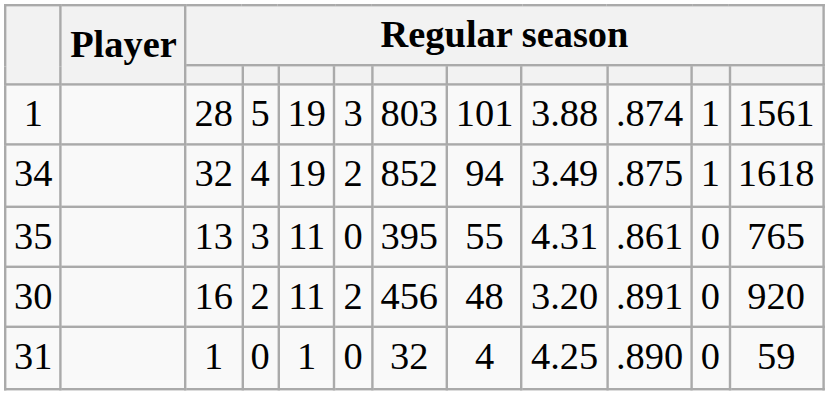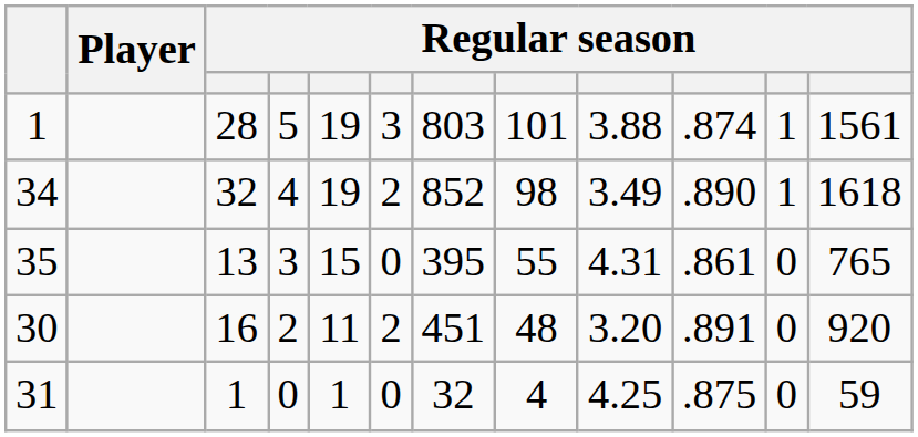 <table class="wikitable plainrowheaders" style="text-align:center;">
 <tr>
 <th scope="col" rowspan="2"></th>
 <th scope="col" rowspan="2">Player</th>
 <th scope=colgroup colspan=10>Regular season</th>
 </tr>
 <tr>
 <th scope="col"></th>
 <th scope="col"></th>
 <th scope="col"></th>
 <th scope="col"></th>
 <th scope="col"></th>
 <th scope="col"></th>
 <th scope="col"></th>
 <th scope="col"></th>
 <th scope="col"></th>
 <th scope="col"></th>
 </tr>
 <tr>
 <td scope="row">1</td>
 <td align="left"></td>
 <td>28</td>
 <td>5</td>
 <td>19</td>
 <td>3</td>
 <td>803</td>
 <td>101</td>
 <td>3.88</td>
 <td>.874</td>
 <td>1</td>
 <td>1561</td>
 </tr>
 <tr>
 <td scope="row">34</td>
 <td align="left"></td>
 <td>32</td>
 <td>4</td>
 <td>19</td>
 <td>2</td>
 <td>852</td>
-<td>94</td>
+<td>98</td>
 <td>3.49</td>
-<td>.875</td>
+<td>.890</td>
 <td>1</td>
 <td>1618</td>
 </tr>
 <tr>
 <td scope="row">35</td>
 <td align="left"></td>
 <td>13</td>
 <td>3</td>
-<td>11</td>
+<td>15</td>
 <td>0</td>
 <td>395</td>
 <td>55</td>
 <td>4.31</td>
 <td>.861</td>
 <td>0</td>
 <td>765</td>
 </tr>
 <tr>
 <td scope="row">30</td>
 <td align="left"></td>
 <td>16</td>
 <td>2</td>
 <td>11</td>
 <td>2</td>
-<td>456</td>
+<td>451</td>
 <td>48</td>
 <td>3.20</td>
 <td>.891</td>
 <td>0</td>
 <td>920</td>
 </tr>
 <tr>
 <td scope="row">31</td>
 <td align="left"></td>
 <td>1</td>
 <td>0</td>
 <td>1</td>
 <td>0</td>
 <td>32</td>
 <td>4</td>
 <td>4.25</td>
-<td>.890</td>
+<td>.875</td>
 <td>0</td>
 <td>59</td>
 </tr>
 </table>
